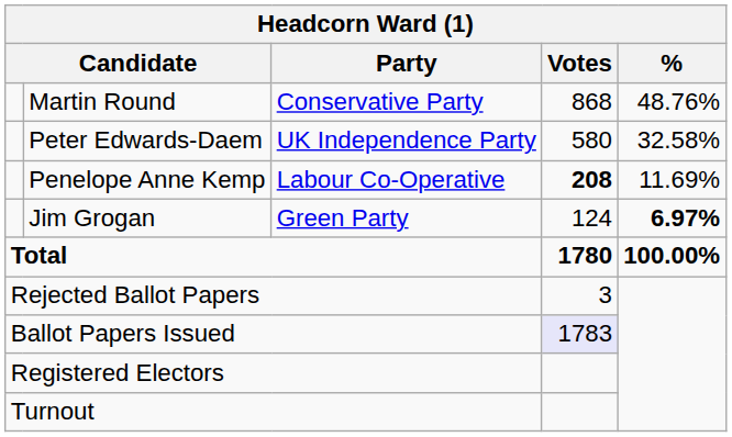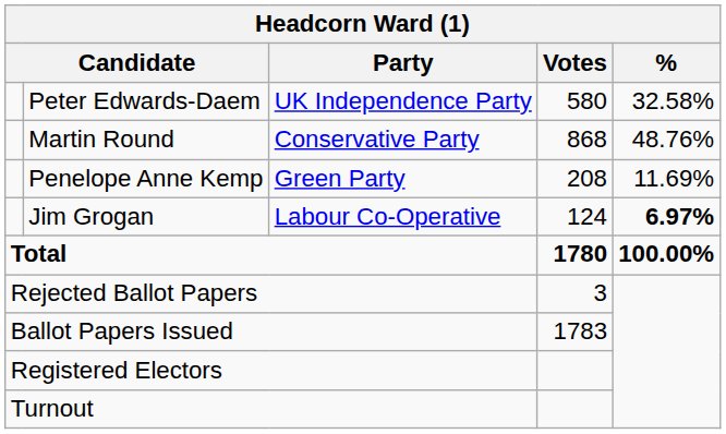 <table class="wikitable" border="1" style="text-align:right; font-size:100%">
 <tr>
 <th align=center colspan=5>Headcorn Ward (1)</th>
 </tr>
 <tr>
 <th align=left colspan=2>Candidate</th>
 <th align=left>Party</th>
 <th align=center>Votes</th>
 <th align=center>%</th>
 </tr>
 <tr>
 <td bgcolor=> </td>
+<td align=left>Peter Edwards-Daem</td>
+<td align=left><a href='#'>UK Independence Party</a></td>
+<td>580</td>
+<td>32.58%</td>
+</tr>
+<tr>
+<td bgcolor=> </td>
 <td align=left>Martin Round</td>
 <td align=left><a href='#'>Conservative Party</a></td>
 <td>868</td>
 <td>48.76%</td>
 </tr>
 <tr>
 <td bgcolor=> </td>
-<td align=left>Peter Edwards-Daem</td>
-<td align=left><a href='#'>UK Independence Party</a></td>
-<td>580</td>
-<td>32.58%</td>
-</tr>
-<tr>
-<td bgcolor=> </td>
 <td align=left>Penelope Anne Kemp</td>
-<td align=left><a href='#'>Labour Co-Operative</a></td>
-<td><strong>208</strong></td>
+<td align=left><a href='#'>Green Party</a></td>
+<td>208</td>
 <td>11.69%</td>
 </tr>
 <tr>
 <td bgcolor=> </td>
 <td align=left>Jim Grogan</td>
-<td align=left><a href='#'>Green Party</a></td>
+<td align=left><a href='#'>Labour Co-Operative</a></td>
 <td>124</td>
 <td><strong>6.97%</strong></td>
 </tr>
 <tr>
 <td align=left colspan=3><strong>Total</strong></td>
 <td><strong>1780</strong></td>
 <td><strong>100.00%</strong></td>
 </tr>
 <tr>
 <td align=left colspan=3>Rejected Ballot Papers</td>
 <td>3</td>
 <td rowspan=4></td>
 </tr>
 <tr>
 <td align=left colspan=3>Ballot Papers Issued</td>
-<td style="background: lavender;">1783</td>
+<td>1783</td>
 </tr>
 <tr>
 <td align=left colspan=3>Registered Electors</td>
 <td></td>
 </tr>
 <tr>
 <td align=left colspan=3>Turnout</td>
 <td></td>
 </tr>
 </table>
